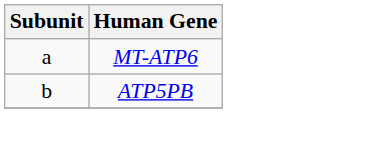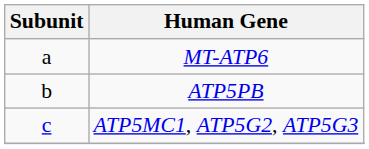 <table class="wikitable" style="text-align:center">
 <tr>
 <th>Subunit</th>
 <th>Human Gene</th>
 </tr>
 <tr>
 <td>a</td>
 <td><em><a href='#'>MT-ATP6</a></em></td>
 </tr>
 <tr>
 <td>b</td>
 <td><em><a href='#'>ATP5PB</a></em></td>
 </tr>
 <tr>
+<td><a href='#'>c</a></td>
+<td><em><a href='#'>ATP5MC1</a></em>, <em><a href='#'>ATP5G2</a></em>, <em><a href='#'>ATP5G3</a></em></td>
+</tr>
+<tr>
 </tr>
 </table>
